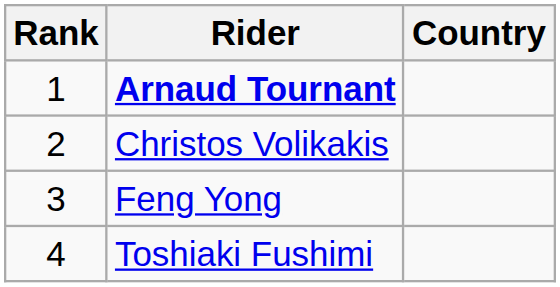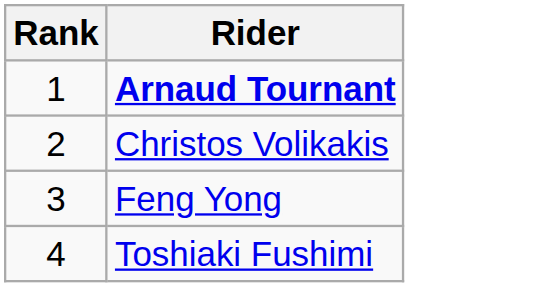 <table class="wikitable sortable" style="font-size:95%" style="width:25em;">
 <tr>
 <th>Rank</th>
 <th>Rider</th>
-<th>Country</th>
 </tr>
 <tr>
 <td align=center>1</td>
 <td><strong><a href='#'>Arnaud Tournant</a></strong></td>
-<td></td>
 </tr>
 <tr>
 <td align=center>2</td>
 <td><a href='#'>Christos Volikakis</a></td>
-<td></td>
 </tr>
 <tr>
 <td align=center>3</td>
 <td><a href='#'>Feng Yong</a></td>
-<td></td>
 </tr>
 <tr>
 <td align=center>4</td>
 <td><a href='#'>Toshiaki Fushimi</a></td>
-<td></td>
 </tr>
 </table>
